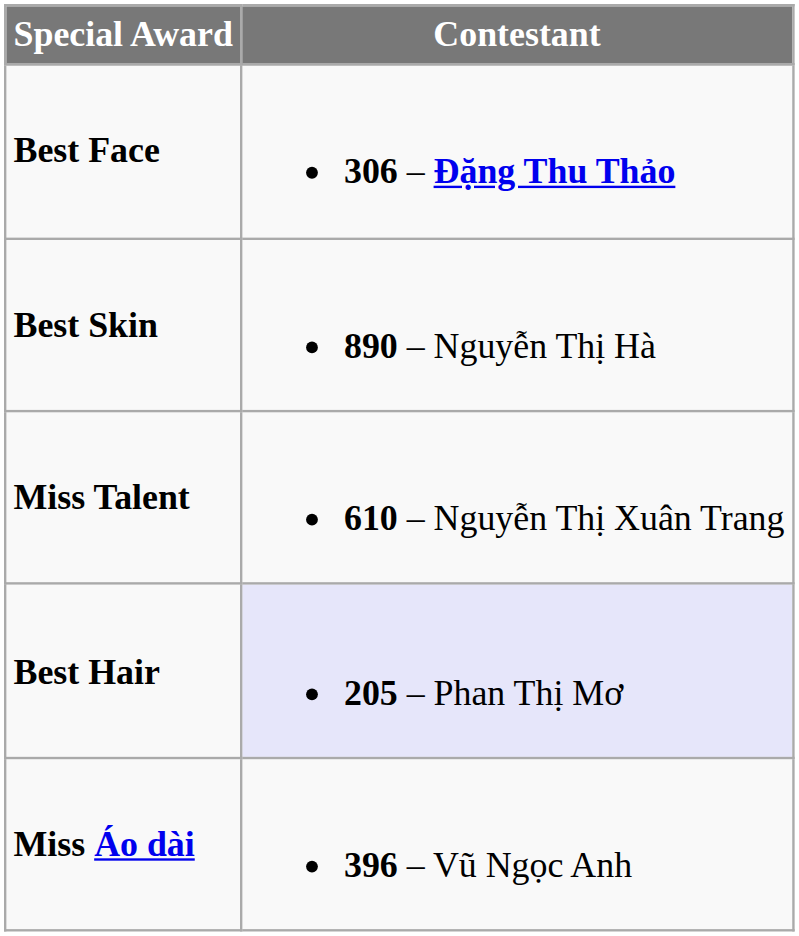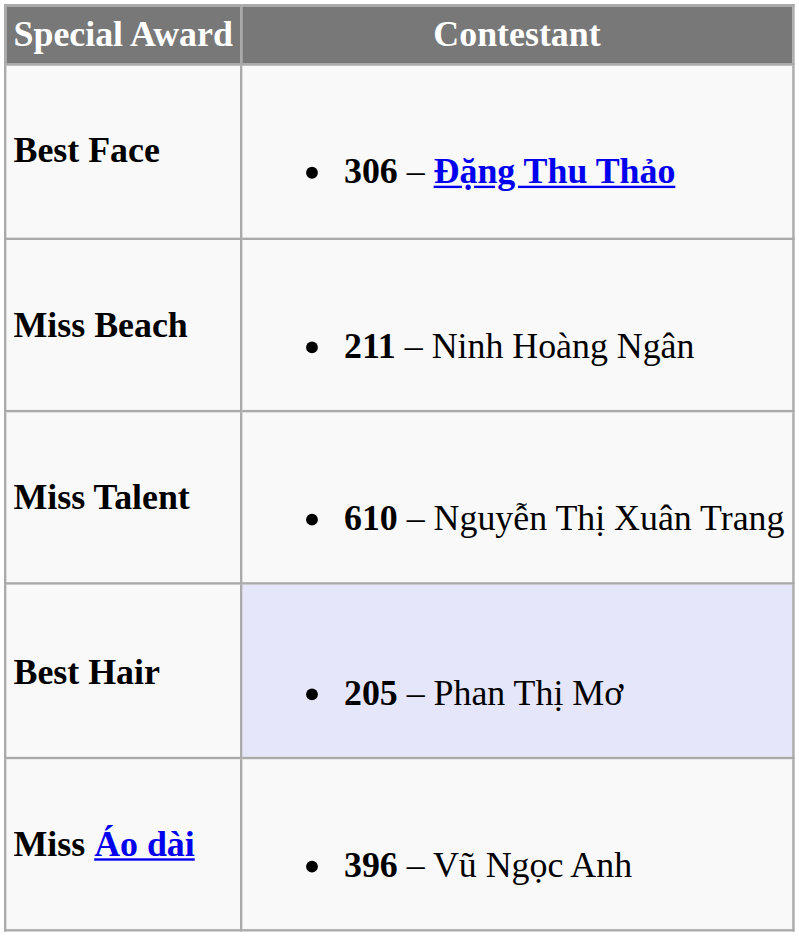 <table class="wikitable sortable" style="font-size: 95%;">
 <tr>
 <th style="background-color:#787878;color:#FFFFFF;">Special Award</th>
 <th style="background-color:#787878;color:#FFFFFF;">Contestant</th>
 </tr>
 <tr>
 <td><strong>Best Face</strong></td>
 <td><br><ul><li><strong>306</strong> – <strong><a href='#'>Đặng Thu Thảo</a></strong></li></ul></td>
 </tr>
 <tr>
-<td><strong>Best Skin</strong></td>
-<td><br><ul><li><strong>890</strong> – Nguyễn Thị Hà</li></ul></td>
+<td><strong>Miss Beach</strong></td>
+<td><br><ul><li><strong>211</strong> – Ninh Hoàng Ngân</li></ul></td>
 </tr>
 <tr>
 <td><strong>Miss Talent</strong></td>
 <td><br><ul><li><strong>610</strong> – Nguyễn Thị Xuân Trang</li></ul></td>
 </tr>
 <tr>
 <td><strong>Best Hair</strong></td>
 <td style="background: lavender;"><br><ul><li><strong>205</strong> – Phan Thị Mơ</li></ul></td>
 </tr>
 <tr>
 <td><strong>Miss <a href='#'>Áo dài</a></strong></td>
 <td><br><ul><li><strong>396</strong> – Vũ Ngọc Anh</li></ul></td>
 </tr>
 </table>
